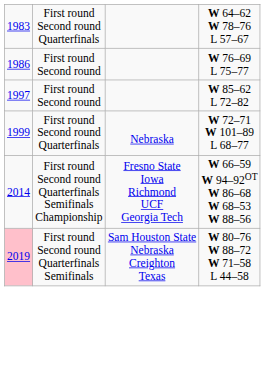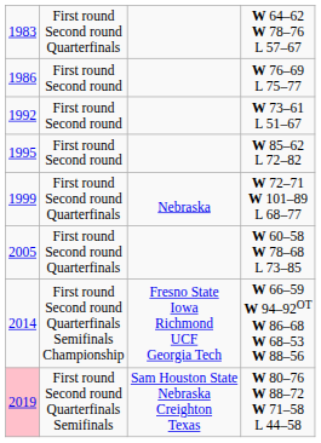 <table class="wikitable">
 <tr align="center">
 <td><a href='#'>1983</a></td>
 <td>First round<br>Second round<br>Quarterfinals</td>
 <td><br><br></td>
 <td><strong>W</strong> 64–62<br><strong>W</strong> 78–76<br>L 57–67</td>
 </tr>
 <tr align="center">
 <td><a href='#'>1986</a></td>
 <td>First round<br>Second round</td>
 <td><br></td>
 <td><strong>W</strong> 76–69<br>L 75–77</td>
 </tr>
 <tr align="center">
-<td><a href='#'>1997</a></td>
+<td><a href='#'>1992</a></td>
+<td>First round<br>Second round</td>
+<td><br></td>
+<td><strong>W</strong> 73–61<br>L 51–67</td>
+</tr>
+<tr align="center">
+<td><a href='#'>1995</a></td>
 <td>First round<br>Second round</td>
 <td><br></td>
 <td><strong>W</strong> 85–62<br>L 72–82</td>
 </tr>
 <tr align="center">
 <td><a href='#'>1999</a></td>
 <td>First round<br>Second round<br>Quarterfinals</td>
 <td><br><a href='#'>Nebraska</a><br></td>
 <td><strong>W</strong> 72–71<br><strong>W</strong> 101–89<br>L 68–77</td>
+</tr>
+<tr align="center">
+<td><a href='#'>2005</a></td>
+<td>First round<br>Second round<br>Quarterfinals</td>
+<td><br><br></td>
+<td><strong>W</strong> 60–58<br><strong>W</strong> 78–68<br>L 73–85</td>
 </tr>
 <tr align="center">
 <td><a href='#'>2014</a></td>
 <td>First round<br>Second round<br>Quarterfinals<br>Semifinals<br>Championship</td>
 <td><a href='#'>Fresno State</a><br><a href='#'>Iowa</a><br><a href='#'>Richmond</a><br><a href='#'>UCF</a><br><a href='#'>Georgia Tech</a></td>
 <td><strong>W</strong> 66–59<br><strong>W</strong> 94–92<sup>OT</sup><br><strong>W</strong> 86–68<br><strong>W</strong> 68–53<br><strong>W</strong> 88–56</td>
 </tr>
 <tr align="center">
 <td style="background: pink;"><a href='#'>2019</a></td>
 <td>First round<br>Second round<br>Quarterfinals<br>Semifinals</td>
 <td><a href='#'>Sam Houston State</a><br><a href='#'>Nebraska</a><br><a href='#'>Creighton</a><br><a href='#'>Texas</a></td>
 <td><strong>W</strong> 80–76<br><strong>W</strong> 88–72<br><strong>W</strong> 71–58<br>L 44–58</td>
 </tr>
 </table>
